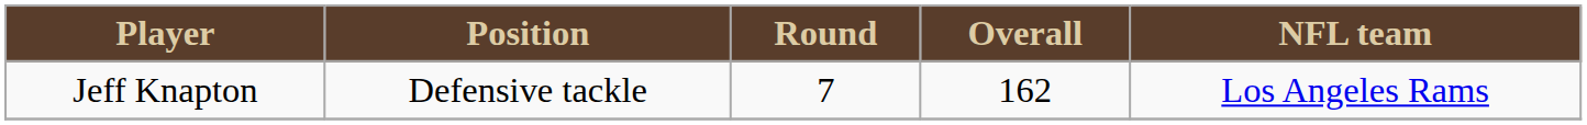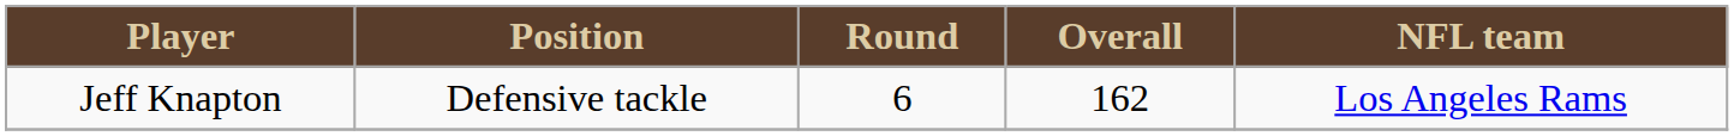 <table class="wikitable" width="80%">
 <tr align="center"  style="background:#593D2B;color:#DDCCA5;">
 <td><strong>Player</strong></td>
 <td><strong>Position</strong></td>
 <td><strong>Round</strong></td>
 <td><strong>Overall</strong></td>
 <td><strong>NFL team</strong></td>
 </tr>
 <tr align="center" bgcolor="">
 <td>Jeff Knapton</td>
 <td>Defensive tackle</td>
-<td>7</td>
+<td>6</td>
 <td>162</td>
 <td><a href='#'>Los Angeles Rams</a></td>
 </tr>
 <tr align="center" bgcolor="">
 </tr>
 </table>
